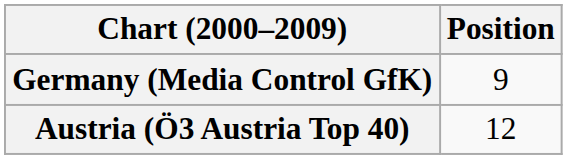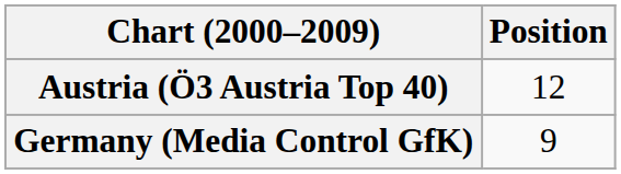 <table class="wikitable plainrowheaders" style="text-align:center">
 <tr>
 <th>Chart (2000–2009)</th>
 <th>Position</th>
 </tr>
 <tr>
+<th scope="row">Austria (Ö3 Austria Top 40)</th>
+<td>12</td>
+</tr>
+<tr>
 <th scope="row">Germany (Media Control GfK)</th>
 <td>9</td>
 </tr>
-<tr>
-<th scope="row">Austria (Ö3 Austria Top 40)</th>
-<td>12</td>
-</tr>
 </table>
